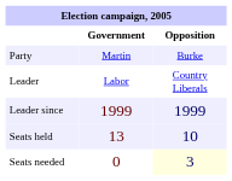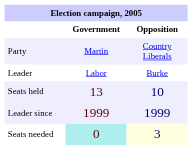 <table class="toccolours" cellpadding="5" cellspacing="0" style="float:right; margin:.4em; font-size:90%; width:300px">
 <tr>
 <td colspan="3" style="text-align:center;"></td>
 </tr>
 <tr style="background:#ccf;">
 <td colspan="3"  style="text-align:center; font-size:100%;"><strong>Election campaign, 2005</strong></td>
 </tr>
 <tr>
 <th style="text-align:left; width:33%;"></th>
 <th style="text-align:center; width:33%;">Government</th>
 <th style="text-align:center; width:33%;">Opposition</th>
 </tr>
 <tr style="background:#eef;">
 <td>Party</td>
 <td style="text-align:center;"><a href='#'>Martin</a></td>
-<td style="text-align:center;"><a href='#'>Burke</a></td>
+<td style="text-align:center;"><a href='#'>Country Liberals</a></td>
 </tr>
 <tr>
 <td>Leader</td>
 <td style="text-align:center;"><a href='#'>Labor</a></td>
-<td style="text-align:center;"><a href='#'>Country Liberals</a></td>
+<td style="text-align:center;"><a href='#'>Burke</a></td>
+</tr>
+<tr style="background:#eef;">
+<td>Seats held</td>
+<td style="text-align:center; font-size:150%; color:#600;">13</td>
+<td style="text-align:center; font-size:150%; color:#006;">10</td>
 </tr>
 <tr style="background:#eef;">
 <td>Leader since</td>
 <td style="text-align:center; font-size:150%; color:#600;">1999</td>
 <td style="text-align:center; font-size:150%; color:#006;">1999</td>
 </tr>
-<tr style="background:#eef;">
-<td>Seats held</td>
-<td style="text-align:center; font-size:150%; color:#600;">13</td>
-<td style="text-align:center; font-size:150%; color:#006;">10</td>
-</tr>
 <tr>
 <td>Seats needed</td>
-<td style="text-align:center; font-size:150%; color:#600;">0</td>
+<td style="background: paleturquoise; text-align:center; font-size:150%; color:#600;">0</td>
 <td style="background: lightyellow; text-align:center; font-size:150%; color:#006;">3</td>
 </tr>
 </table>
